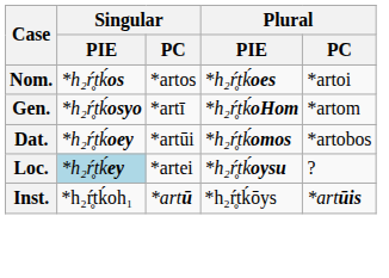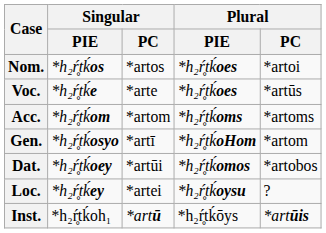 <table class="wikitable">
 <tr>
 <th rowspan="2">Case</th>
 <th colspan="2">Singular</th>
 <th colspan="2">Plural</th>
 </tr>
 <tr>
 <th>PIE</th>
 <th>PC</th>
 <th>PIE</th>
 <th>PC</th>
 </tr>
 <tr>
 <th>Nom.</th>
 <td><em>*h₂ŕ̥tḱ<strong>os<strong><em></td>
 <td></em>*art</strong>os</em></strong></td>
 <td><em>*h₂ŕ̥tḱ<strong>oes<strong><em></td>
 <td></em>*art</strong>oi</em></strong></td>
 </tr>
 <tr>
+<th>Voc.</th>
+<td><em>*h₂ŕ̥tḱ<strong>e<strong><em></td>
+<td></em>*art</strong>e</em></strong></td>
+<td><em>*h₂ŕ̥tḱ<strong>oes<strong><em></td>
+<td></em>*art</strong>ūs</em></strong></td>
+</tr>
+<tr>
+<th>Acc.</th>
+<td><em>*h₂ŕ̥tḱ<strong>om<strong><em></td>
+<td></em>*art</strong>om</em></strong></td>
+<td><em>*h₂ŕ̥tḱ<strong>oms<strong><em></td>
+<td></em>*art</strong>oms</em></strong></td>
+</tr>
+<tr>
 <th>Gen.</th>
 <td><em>*h₂ŕ̥tḱ<strong>osyo<strong><em></td>
 <td></em>*art</strong>ī</em></strong></td>
 <td><em>*h₂ŕ̥tḱ<strong>oHom<strong><em></td>
 <td></em>*art</strong>om</em></strong></td>
 </tr>
 <tr>
 <th>Dat.</th>
 <td><em>*h₂ŕ̥tḱ<strong>oey<strong><em></td>
 <td></em>*art</strong>ūi</em></strong></td>
 <td><em>*h₂ŕ̥tḱ<strong>omos<strong><em></td>
 <td></em>*art</strong>obos</em></strong></td>
 </tr>
 <tr>
 <th>Loc.</th>
-<td style="background: lightblue;"><em>*h₂ŕ̥tḱ<strong>ey<strong><em></td>
+<td><em>*h₂ŕ̥tḱ<strong>ey<strong><em></td>
 <td></em>*art</strong>ei</em></strong></td>
 <td><em>*h₂ŕ̥tḱ<strong>oysu<strong><em></td>
 <td></em>?<em></td>
 </tr>
 <tr>
 <th>Inst.</th>
 <td></em>*h₂ŕ̥tḱ</strong>oh₁</em></strong></td>
 <td><em>*art<strong>ū<strong><em></td>
 <td></em>*h₂ŕ̥tḱ</strong>ōys</em></strong></td>
 <td><em>*art<strong>ūis<strong><em></td>
 </tr>
 </table>
